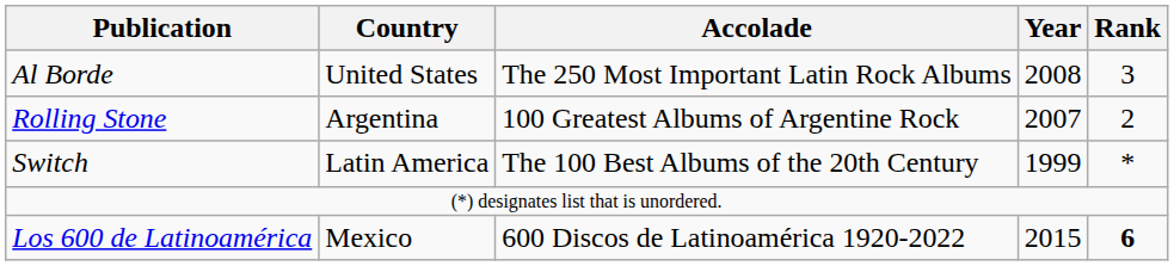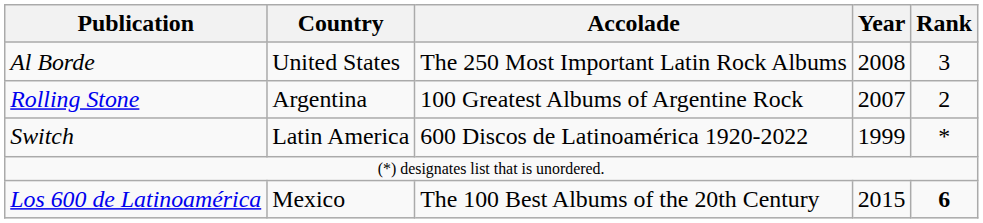 <table class="wikitable">
 <tr>
 <th>Publication</th>
 <th>Country</th>
 <th>Accolade</th>
 <th>Year</th>
 <th>Rank</th>
 </tr>
 <tr>
 <td><em>Al Borde</em></td>
 <td>United States</td>
 <td>The 250 Most Important Latin Rock Albums</td>
 <td>2008</td>
 <td style="text-align:center;">3</td>
 </tr>
 <tr>
 <td><em><a href='#'>Rolling Stone</a></em></td>
 <td>Argentina</td>
 <td>100 Greatest Albums of Argentine Rock</td>
 <td>2007</td>
 <td style="text-align:center;">2</td>
 </tr>
 <tr>
 <td><em>Switch</em></td>
 <td>Latin America</td>
-<td>The 100 Best Albums of the 20th Century</td>
+<td>600 Discos de Latinoamérica 1920-2022</td>
 <td>1999</td>
 <td style="text-align:center;">*</td>
 </tr>
 <tr>
 <td colspan="7" style="text-align:center; font-size:8pt;">(*) designates list that is unordered.</td>
 </tr>
 <tr>
 <td><em><a href='#'>Los 600 de Latinoamérica</a></em></td>
 <td>Mexico</td>
-<td>600 Discos de Latinoamérica 1920-2022</td>
+<td>The 100 Best Albums of the 20th Century</td>
 <td>2015</td>
 <td style="text-align:center;"><strong>6</strong></td>
 </tr>
 </table>
